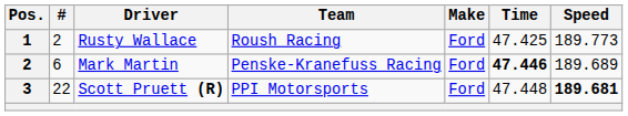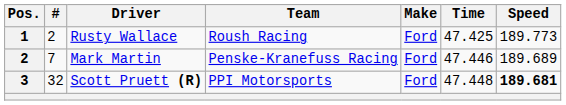 <table class="wikitable" style="font-size:95%">
 <tr>
 <th>Pos.</th>
 <th>#</th>
 <th>Driver</th>
 <th>Team</th>
 <th>Make</th>
 <th>Time</th>
 <th>Speed</th>
 </tr>
 <tr>
 <th>1</th>
 <td>2</td>
 <td><a href='#'>Rusty Wallace</a></td>
 <td><a href='#'>Roush Racing</a></td>
 <td><a href='#'>Ford</a></td>
 <td>47.425</td>
 <td>189.773</td>
 </tr>
 <tr>
 <th>2</th>
-<td>6</td>
+<td>7</td>
 <td><a href='#'>Mark Martin</a></td>
 <td><a href='#'>Penske-Kranefuss Racing</a></td>
 <td><a href='#'>Ford</a></td>
-<td><strong>47.446</strong></td>
+<td>47.446</td>
 <td>189.689</td>
 </tr>
 <tr>
 <th>3</th>
-<td>22</td>
+<td>32</td>
 <td><a href='#'>Scott Pruett</a> <strong>(R)</strong></td>
 <td><a href='#'>PPI Motorsports</a></td>
 <td><a href='#'>Ford</a></td>
 <td>47.448</td>
 <td><strong>189.681</strong></td>
 </tr>
 <tr>
 <th colspan="7"></th>
 </tr>
 </table>
